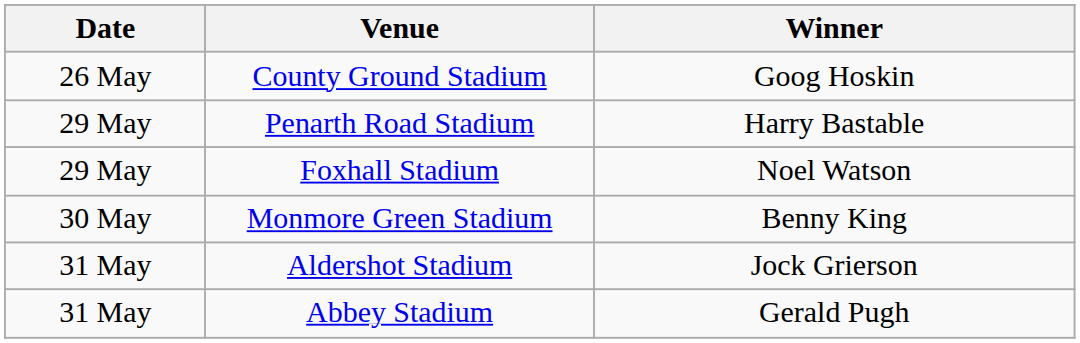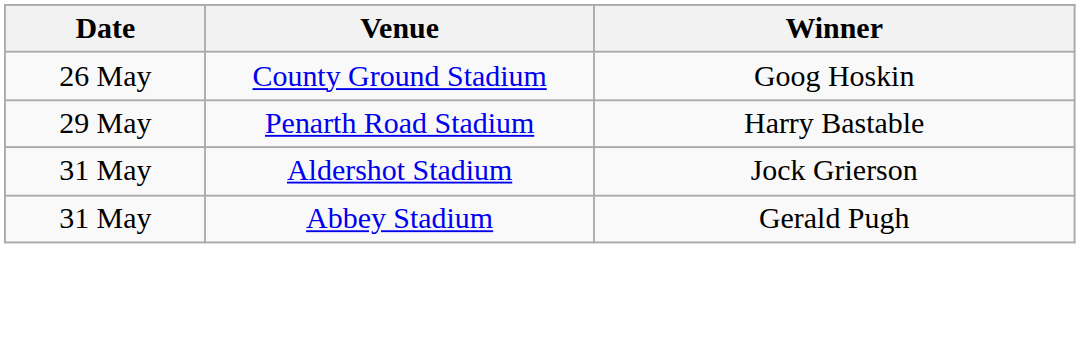 <table class="wikitable" style="text-align:center">
 <tr>
 <th width=100>Date</th>
 <th width=200>Venue</th>
 <th width=250>Winner</th>
 </tr>
 <tr>
 <td>26 May</td>
 <td><a href='#'>County Ground Stadium</a></td>
 <td>Goog Hoskin</td>
 </tr>
 <tr>
 <td>29 May</td>
 <td><a href='#'>Penarth Road Stadium</a></td>
 <td>Harry Bastable</td>
 </tr>
 <tr>
-<td>29 May</td>
-<td><a href='#'>Foxhall Stadium</a></td>
-<td>Noel Watson</td>
-</tr>
-<tr>
-<td>30 May</td>
-<td><a href='#'>Monmore Green Stadium</a></td>
-<td>Benny King</td>
-</tr>
-<tr>
 <td>31 May</td>
 <td><a href='#'>Aldershot Stadium</a></td>
 <td>Jock Grierson</td>
 </tr>
 <tr>
 <td>31 May</td>
 <td><a href='#'>Abbey Stadium</a></td>
 <td>Gerald Pugh</td>
 </tr>
 </table>
